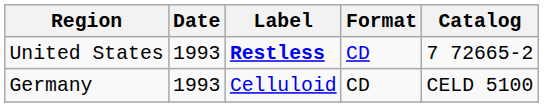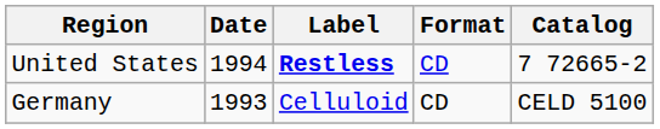 <table class="wikitable">
 <tr>
 <th>Region</th>
 <th>Date</th>
 <th>Label</th>
 <th>Format</th>
 <th>Catalog</th>
 </tr>
 <tr>
 <td>United States</td>
-<td>1993</td>
+<td>1994</td>
 <td><strong><a href='#'>Restless</a></strong></td>
 <td><a href='#'>CD</a></td>
 <td>7 72665-2</td>
 </tr>
 <tr>
 <td>Germany</td>
 <td>1993</td>
 <td><a href='#'>Celluloid</a></td>
 <td>CD</td>
 <td>CELD 5100</td>
 </tr>
 </table>
